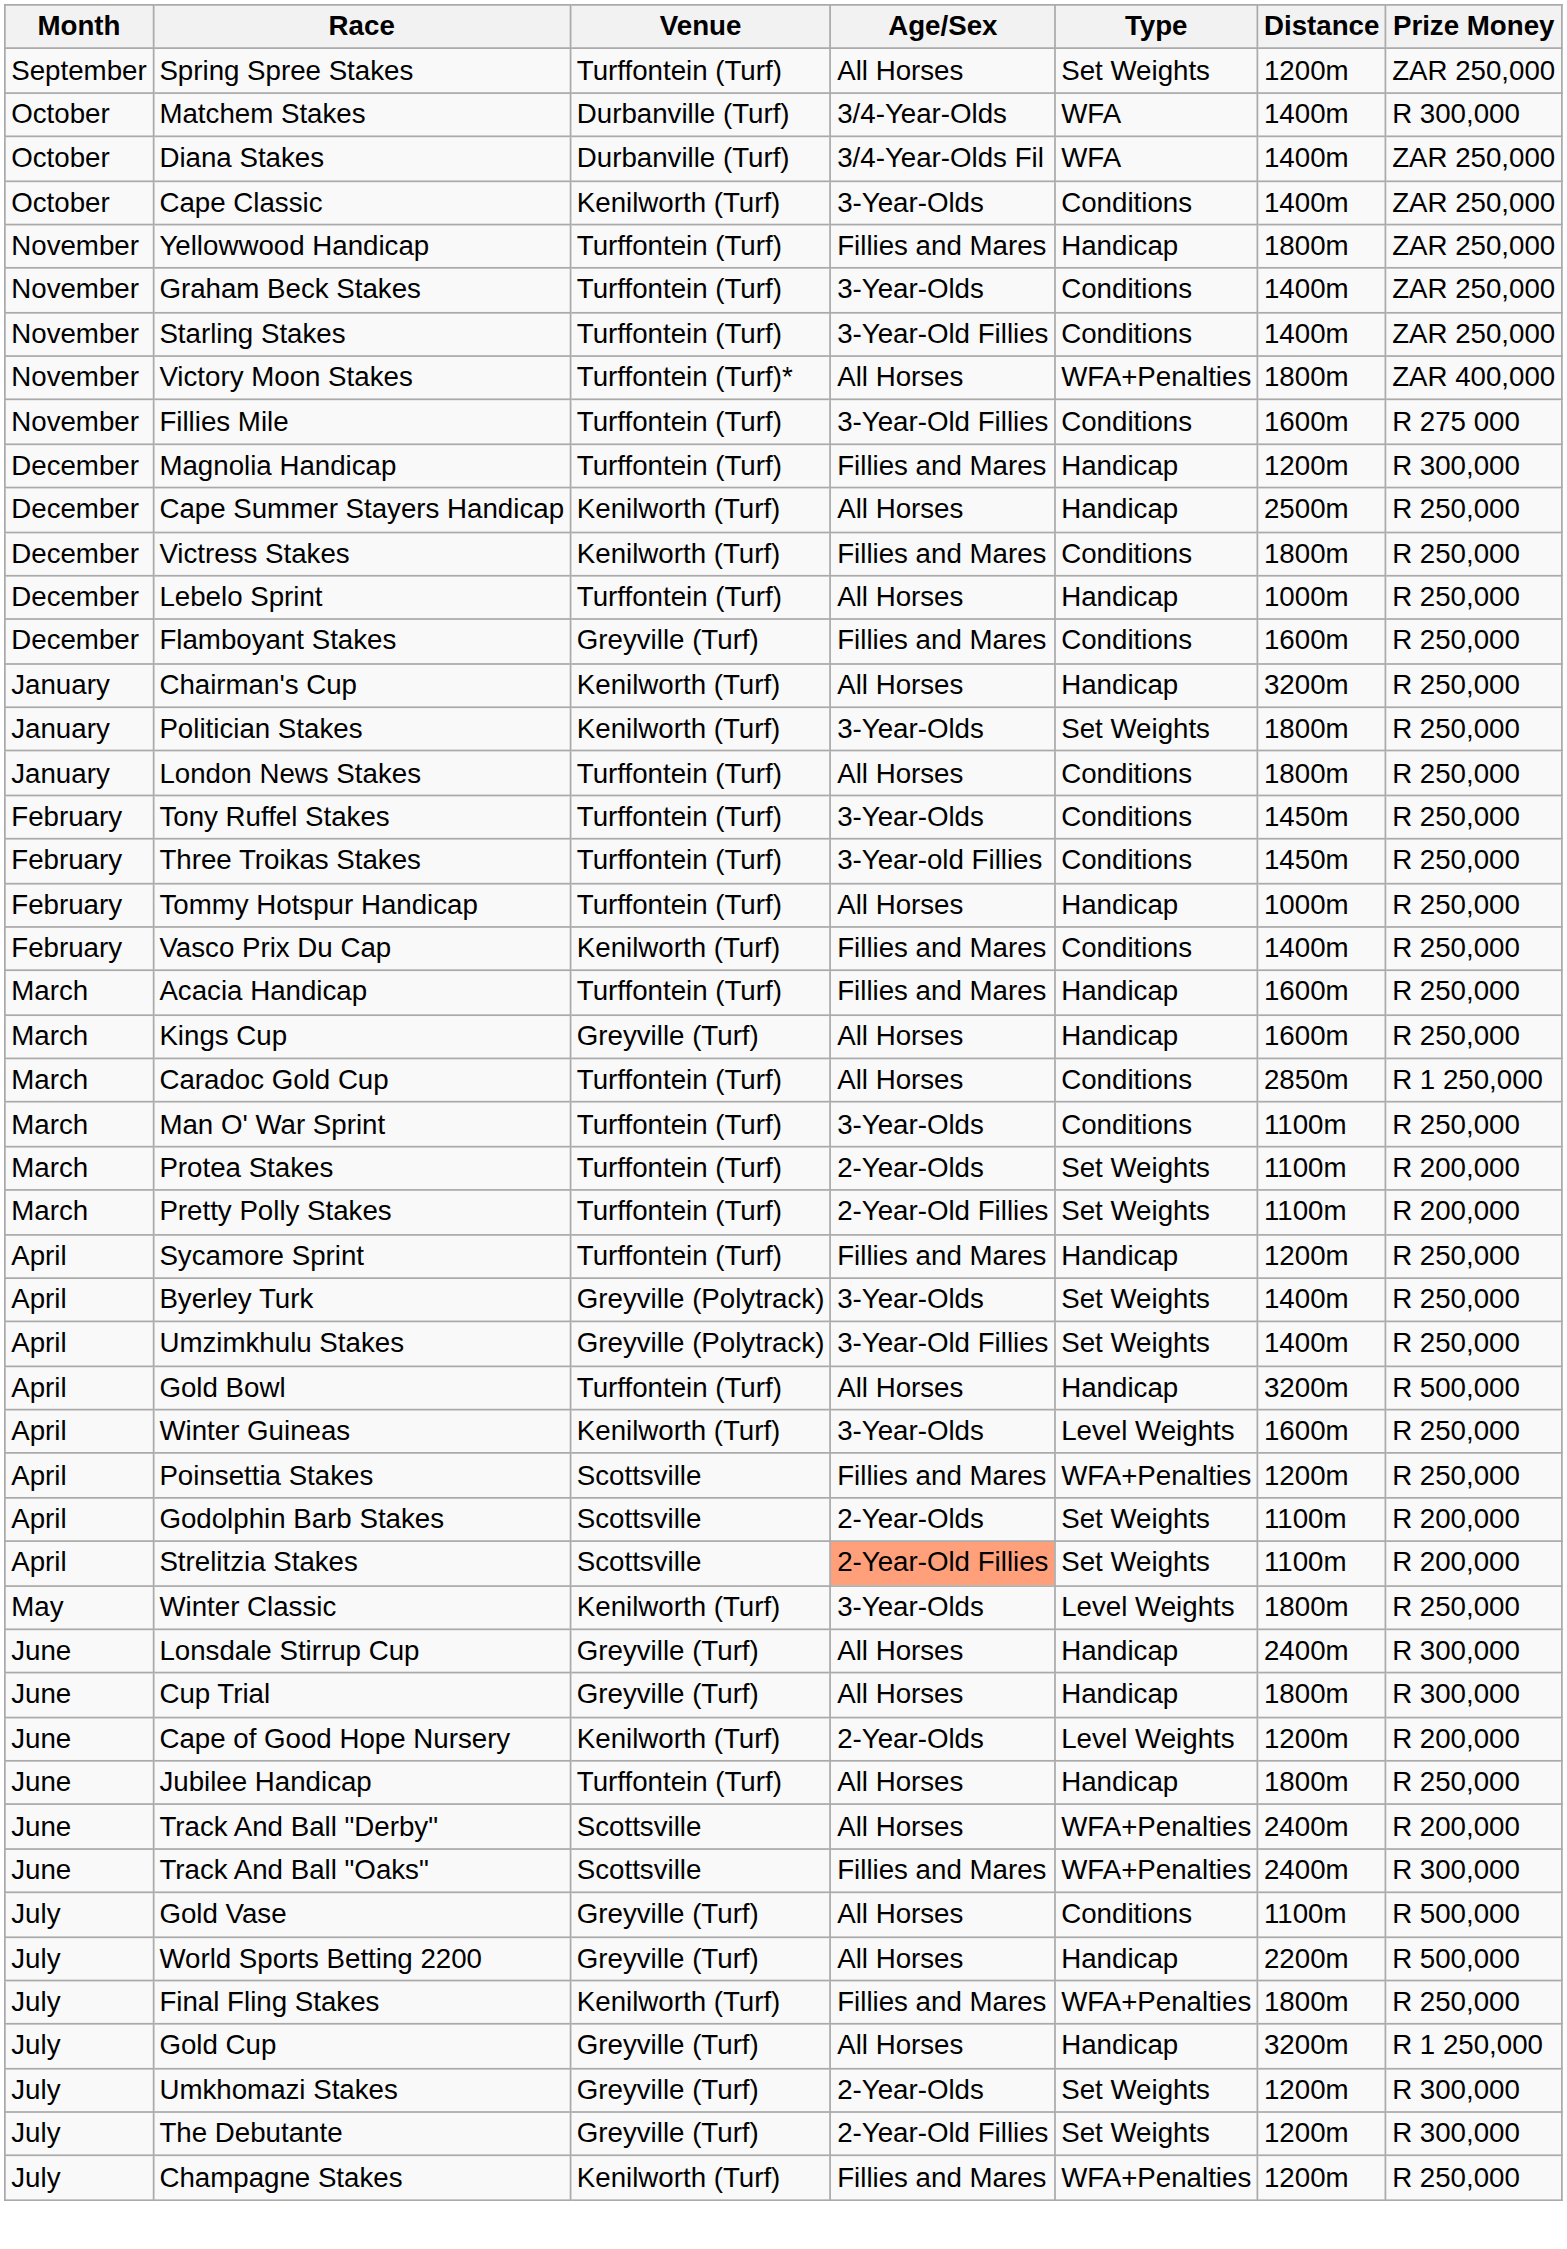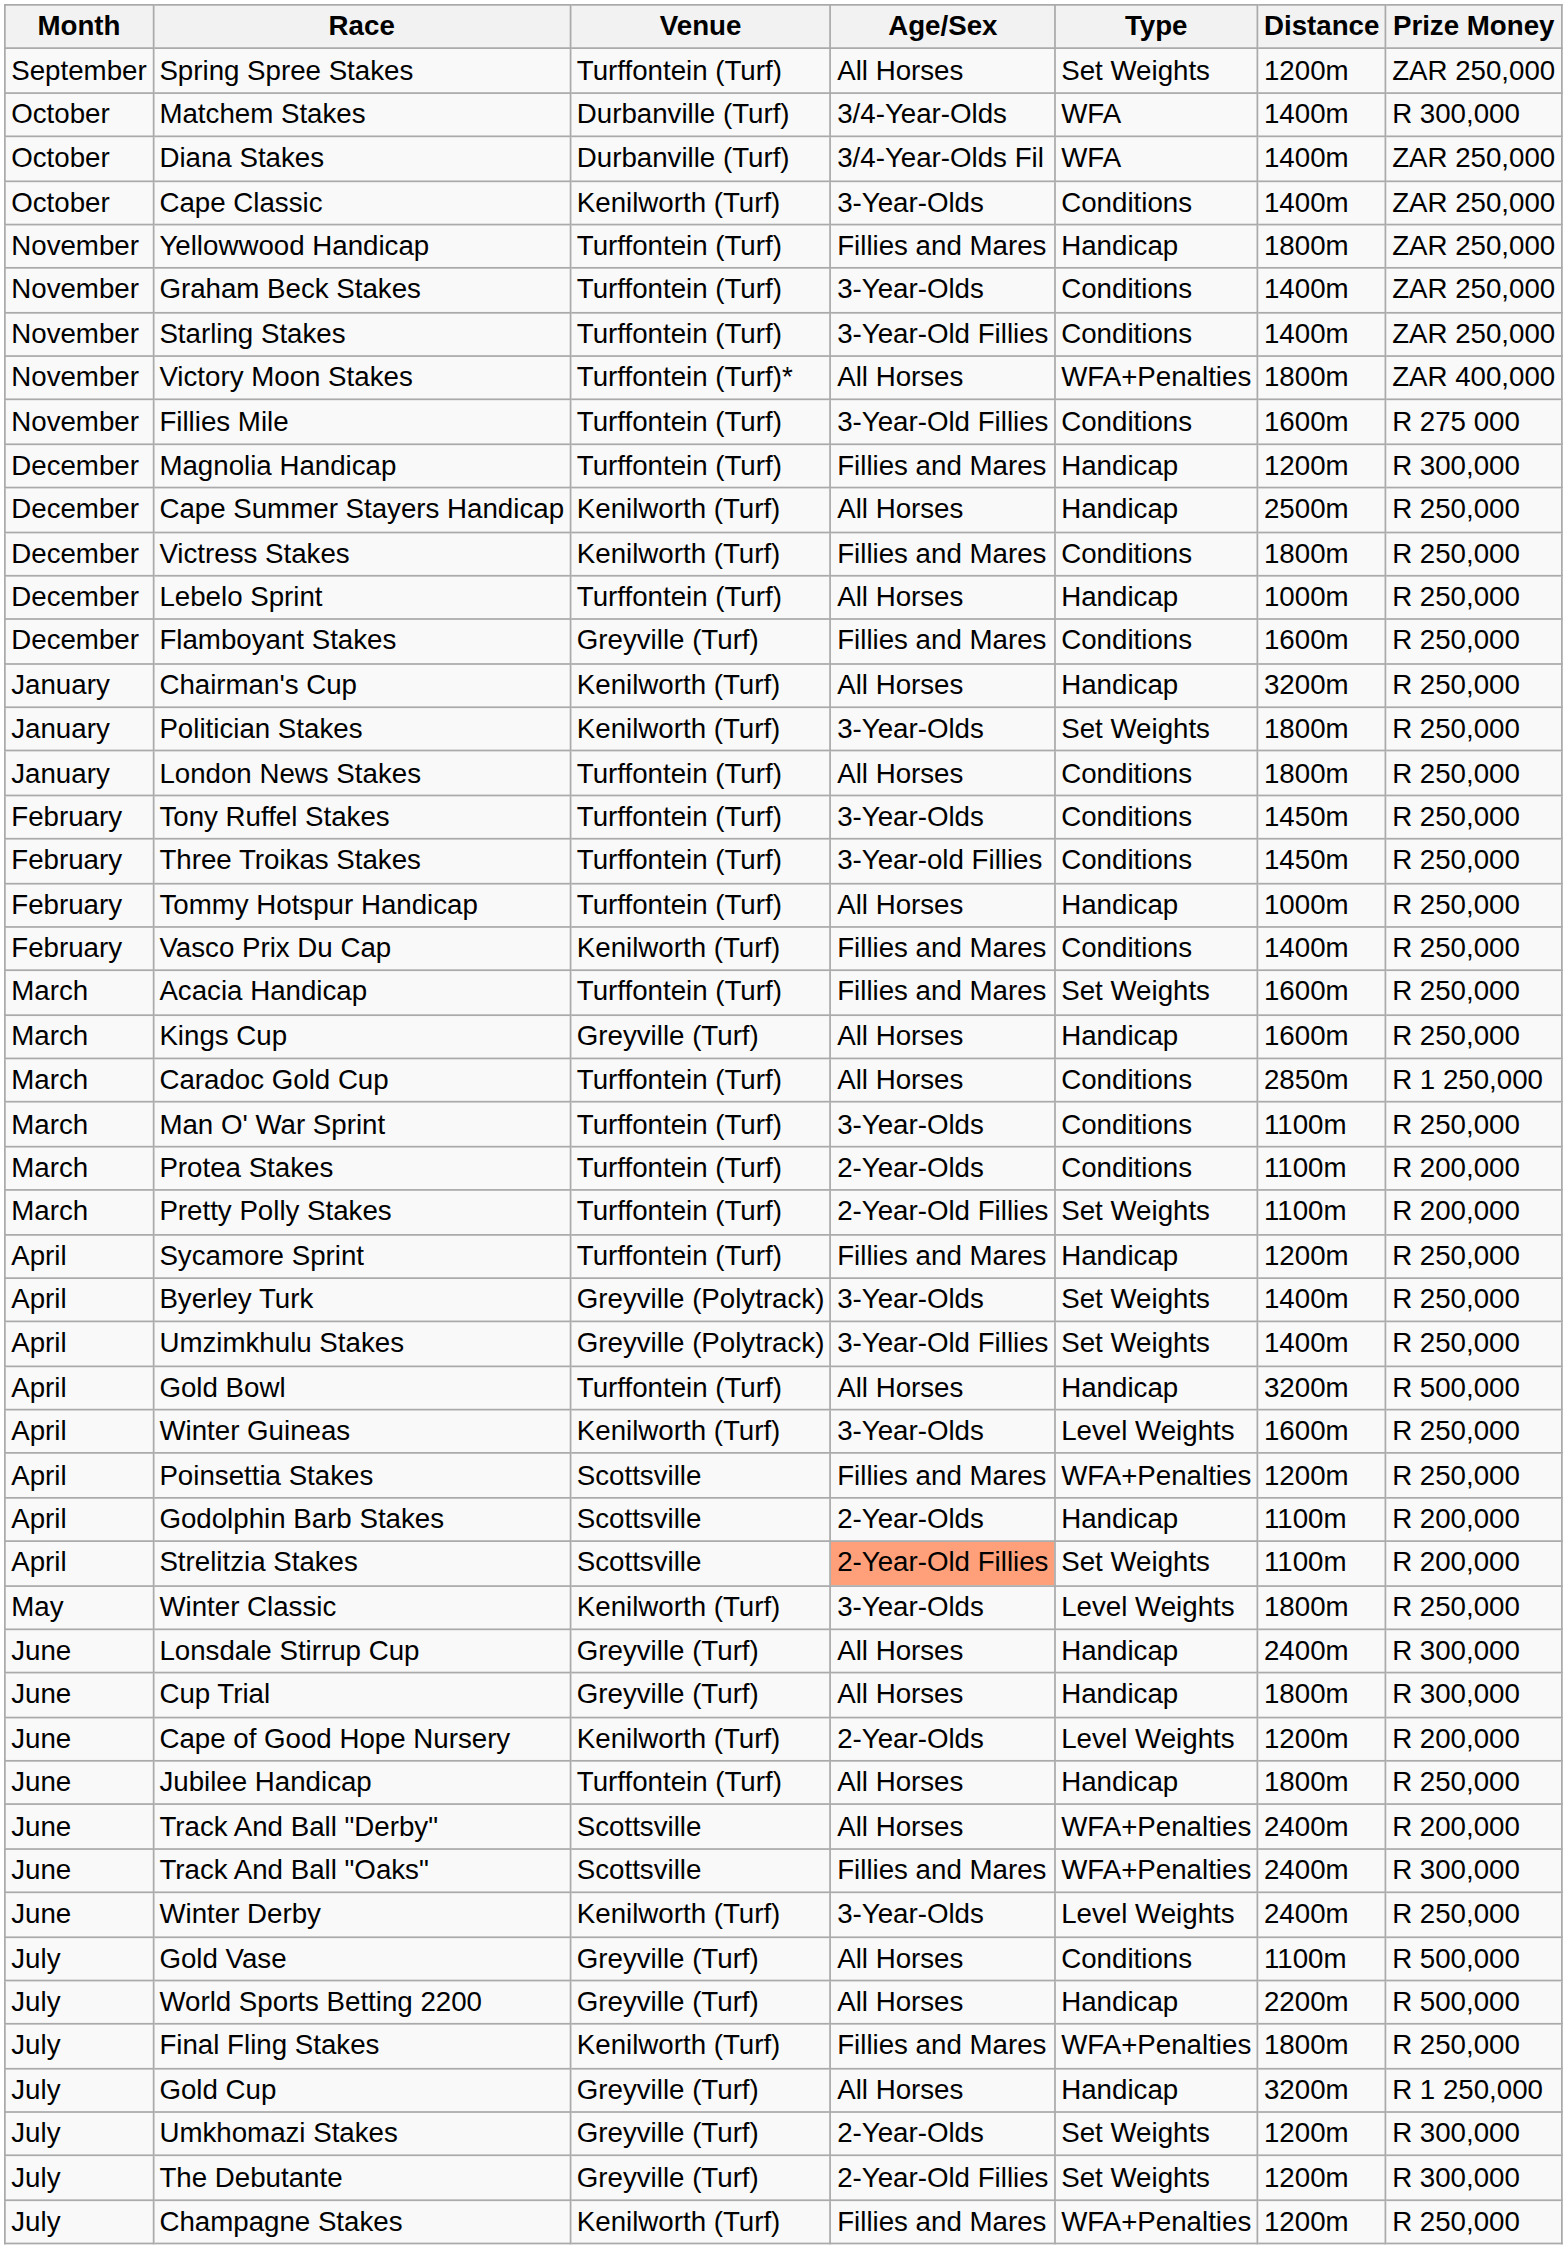 <table class="wikitable">
 <tr>
 <th>Month</th>
 <th>Race</th>
 <th>Venue</th>
 <th>Age/Sex</th>
 <th>Type</th>
 <th>Distance</th>
 <th>Prize Money</th>
 </tr>
 <tr>
 <td>September</td>
 <td>Spring Spree Stakes</td>
 <td>Turffontein (Turf)</td>
 <td>All Horses</td>
 <td>Set Weights</td>
 <td>1200m</td>
 <td>ZAR 250,000</td>
 </tr>
 <tr>
 <td>October</td>
 <td>Matchem Stakes</td>
 <td>Durbanville (Turf)</td>
 <td>3/4-Year-Olds</td>
 <td>WFA</td>
 <td>1400m</td>
 <td>R 300,000</td>
 </tr>
 <tr>
 <td>October</td>
 <td>Diana Stakes</td>
 <td>Durbanville (Turf)</td>
 <td>3/4-Year-Olds Fil</td>
 <td>WFA</td>
 <td>1400m</td>
 <td>ZAR 250,000</td>
 </tr>
 <tr>
 <td>October</td>
 <td>Cape Classic</td>
 <td>Kenilworth (Turf)</td>
 <td>3-Year-Olds</td>
 <td>Conditions</td>
 <td>1400m</td>
 <td>ZAR 250,000</td>
 </tr>
 <tr>
 <td>November</td>
 <td>Yellowwood Handicap</td>
 <td>Turffontein (Turf)</td>
 <td>Fillies and Mares</td>
 <td>Handicap</td>
 <td>1800m</td>
 <td>ZAR 250,000</td>
 </tr>
 <tr>
 <td>November</td>
 <td>Graham Beck Stakes</td>
 <td>Turffontein (Turf)</td>
 <td>3-Year-Olds</td>
 <td>Conditions</td>
 <td>1400m</td>
 <td>ZAR 250,000</td>
 </tr>
 <tr>
 <td>November</td>
 <td>Starling Stakes</td>
 <td>Turffontein (Turf)</td>
 <td>3-Year-Old Fillies</td>
 <td>Conditions</td>
 <td>1400m</td>
 <td>ZAR 250,000</td>
 </tr>
 <tr>
 <td>November</td>
 <td>Victory Moon Stakes</td>
 <td>Turffontein (Turf)*</td>
 <td>All Horses</td>
 <td>WFA+Penalties</td>
 <td>1800m</td>
 <td>ZAR 400,000</td>
 </tr>
 <tr>
 <td>November</td>
 <td>Fillies Mile</td>
 <td>Turffontein (Turf)</td>
 <td>3-Year-Old Fillies</td>
 <td>Conditions</td>
 <td>1600m</td>
 <td>R 275 000</td>
 </tr>
 <tr>
 <td>December</td>
 <td>Magnolia Handicap</td>
 <td>Turffontein (Turf)</td>
 <td>Fillies and Mares</td>
 <td>Handicap</td>
 <td>1200m</td>
 <td>R 300,000</td>
 </tr>
 <tr>
 <td>December</td>
 <td>Cape Summer Stayers Handicap</td>
 <td>Kenilworth (Turf)</td>
 <td>All Horses</td>
 <td>Handicap</td>
 <td>2500m</td>
 <td>R 250,000</td>
 </tr>
 <tr>
 <td>December</td>
 <td>Victress Stakes</td>
 <td>Kenilworth (Turf)</td>
 <td>Fillies and Mares</td>
 <td>Conditions</td>
 <td>1800m</td>
 <td>R 250,000</td>
 </tr>
 <tr>
 <td>December</td>
 <td>Lebelo Sprint</td>
 <td>Turffontein (Turf)</td>
 <td>All Horses</td>
 <td>Handicap</td>
 <td>1000m</td>
 <td>R 250,000</td>
 </tr>
 <tr>
 <td>December</td>
 <td>Flamboyant Stakes</td>
 <td>Greyville (Turf)</td>
 <td>Fillies and Mares</td>
 <td>Conditions</td>
 <td>1600m</td>
 <td>R 250,000</td>
 </tr>
 <tr>
 <td>January</td>
 <td>Chairman's Cup</td>
 <td>Kenilworth (Turf)</td>
 <td>All Horses</td>
 <td>Handicap</td>
 <td>3200m</td>
 <td>R 250,000</td>
 </tr>
 <tr>
 <td>January</td>
 <td>Politician Stakes</td>
 <td>Kenilworth (Turf)</td>
 <td>3-Year-Olds</td>
 <td>Set Weights</td>
 <td>1800m</td>
 <td>R 250,000</td>
 </tr>
 <tr>
 <td>January</td>
 <td>London News Stakes</td>
 <td>Turffontein (Turf)</td>
 <td>All Horses</td>
 <td>Conditions</td>
 <td>1800m</td>
 <td>R 250,000</td>
 </tr>
 <tr>
 <td>February</td>
 <td>Tony Ruffel Stakes</td>
 <td>Turffontein (Turf)</td>
 <td>3-Year-Olds</td>
 <td>Conditions</td>
 <td>1450m</td>
 <td>R 250,000</td>
 </tr>
 <tr>
 <td>February</td>
 <td>Three Troikas Stakes</td>
 <td>Turffontein (Turf)</td>
 <td>3-Year-old Fillies</td>
 <td>Conditions</td>
 <td>1450m</td>
 <td>R 250,000</td>
 </tr>
 <tr>
 <td>February</td>
 <td>Tommy Hotspur Handicap</td>
 <td>Turffontein (Turf)</td>
 <td>All Horses</td>
 <td>Handicap</td>
 <td>1000m</td>
 <td>R 250,000</td>
 </tr>
 <tr>
 <td>February</td>
 <td>Vasco Prix Du Cap</td>
 <td>Kenilworth (Turf)</td>
 <td>Fillies and Mares</td>
 <td>Conditions</td>
 <td>1400m</td>
 <td>R 250,000</td>
 </tr>
 <tr>
 <td>March</td>
 <td>Acacia Handicap</td>
 <td>Turffontein (Turf)</td>
 <td>Fillies and Mares</td>
-<td>Handicap</td>
+<td>Set Weights</td>
 <td>1600m</td>
 <td>R 250,000</td>
 </tr>
 <tr>
 <td>March</td>
 <td>Kings Cup</td>
 <td>Greyville (Turf)</td>
 <td>All Horses</td>
 <td>Handicap</td>
 <td>1600m</td>
 <td>R 250,000</td>
 </tr>
 <tr>
 <td>March</td>
 <td>Caradoc Gold Cup</td>
 <td>Turffontein (Turf)</td>
 <td>All Horses</td>
 <td>Conditions</td>
 <td>2850m</td>
 <td>R 1 250,000</td>
 </tr>
 <tr>
 <td>March</td>
 <td>Man O' War Sprint</td>
 <td>Turffontein (Turf)</td>
 <td>3-Year-Olds</td>
 <td>Conditions</td>
 <td>1100m</td>
 <td>R 250,000</td>
 </tr>
 <tr>
 <td>March</td>
 <td>Protea Stakes</td>
 <td>Turffontein (Turf)</td>
 <td>2-Year-Olds</td>
-<td>Set Weights</td>
+<td>Conditions</td>
 <td>1100m</td>
 <td>R 200,000</td>
 </tr>
 <tr>
 <td>March</td>
 <td>Pretty Polly Stakes</td>
 <td>Turffontein (Turf)</td>
 <td>2-Year-Old Fillies</td>
 <td>Set Weights</td>
 <td>1100m</td>
 <td>R 200,000</td>
 </tr>
 <tr>
 <td>April</td>
 <td>Sycamore Sprint</td>
 <td>Turffontein (Turf)</td>
 <td>Fillies and Mares</td>
 <td>Handicap</td>
 <td>1200m</td>
 <td>R 250,000</td>
 </tr>
 <tr>
 <td>April</td>
 <td>Byerley Turk</td>
 <td>Greyville (Polytrack)</td>
 <td>3-Year-Olds</td>
 <td>Set Weights</td>
 <td>1400m</td>
 <td>R 250,000</td>
 </tr>
 <tr>
 <td>April</td>
 <td>Umzimkhulu Stakes</td>
 <td>Greyville (Polytrack)</td>
 <td>3-Year-Old Fillies</td>
 <td>Set Weights</td>
 <td>1400m</td>
 <td>R 250,000</td>
 </tr>
 <tr>
 <td>April</td>
 <td>Gold Bowl</td>
 <td>Turffontein (Turf)</td>
 <td>All Horses</td>
 <td>Handicap</td>
 <td>3200m</td>
 <td>R 500,000</td>
 </tr>
 <tr>
 <td>April</td>
 <td>Winter Guineas</td>
 <td>Kenilworth (Turf)</td>
 <td>3-Year-Olds</td>
 <td>Level Weights</td>
 <td>1600m</td>
 <td>R 250,000</td>
 </tr>
 <tr>
 <td>April</td>
 <td>Poinsettia Stakes</td>
 <td>Scottsville</td>
 <td>Fillies and Mares</td>
 <td>WFA+Penalties</td>
 <td>1200m</td>
 <td>R 250,000</td>
 </tr>
 <tr>
 <td>April</td>
 <td>Godolphin Barb Stakes</td>
 <td>Scottsville</td>
 <td>2-Year-Olds</td>
-<td>Set Weights</td>
+<td>Handicap</td>
 <td>1100m</td>
 <td>R 200,000</td>
 </tr>
 <tr>
 <td>April</td>
 <td>Strelitzia Stakes</td>
 <td>Scottsville</td>
 <td style="background: lightsalmon;">2-Year-Old Fillies</td>
 <td>Set Weights</td>
 <td>1100m</td>
 <td>R 200,000</td>
 </tr>
 <tr>
 <td>May</td>
 <td>Winter Classic</td>
 <td>Kenilworth (Turf)</td>
 <td>3-Year-Olds</td>
 <td>Level Weights</td>
 <td>1800m</td>
 <td>R 250,000</td>
 </tr>
 <tr>
 <td>June</td>
 <td>Lonsdale Stirrup Cup</td>
 <td>Greyville (Turf)</td>
 <td>All Horses</td>
 <td>Handicap</td>
 <td>2400m</td>
 <td>R 300,000</td>
 </tr>
 <tr>
 <td>June</td>
 <td>Cup Trial</td>
 <td>Greyville (Turf)</td>
 <td>All Horses</td>
 <td>Handicap</td>
 <td>1800m</td>
 <td>R 300,000</td>
 </tr>
 <tr>
 <td>June</td>
 <td>Cape of Good Hope Nursery</td>
 <td>Kenilworth (Turf)</td>
 <td>2-Year-Olds</td>
 <td>Level Weights</td>
 <td>1200m</td>
 <td>R 200,000</td>
 </tr>
 <tr>
 <td>June</td>
 <td>Jubilee Handicap</td>
 <td>Turffontein (Turf)</td>
 <td>All Horses</td>
 <td>Handicap</td>
 <td>1800m</td>
 <td>R 250,000</td>
 </tr>
 <tr>
 <td>June</td>
 <td>Track And Ball "Derby"</td>
 <td>Scottsville</td>
 <td>All Horses</td>
 <td>WFA+Penalties</td>
 <td>2400m</td>
 <td>R 200,000</td>
 </tr>
 <tr>
 <td>June</td>
 <td>Track And Ball "Oaks"</td>
 <td>Scottsville</td>
 <td>Fillies and Mares</td>
 <td>WFA+Penalties</td>
 <td>2400m</td>
 <td>R 300,000</td>
 </tr>
 <tr>
+<td>June</td>
+<td>Winter Derby</td>
+<td>Kenilworth (Turf)</td>
+<td>3-Year-Olds</td>
+<td>Level Weights</td>
+<td>2400m</td>
+<td>R 250,000</td>
+</tr>
+<tr>
 <td>July</td>
 <td>Gold Vase</td>
 <td>Greyville (Turf)</td>
 <td>All Horses</td>
 <td>Conditions</td>
 <td>1100m</td>
 <td>R 500,000</td>
 </tr>
 <tr>
 <td>July</td>
 <td>World Sports Betting 2200</td>
 <td>Greyville (Turf)</td>
 <td>All Horses</td>
 <td>Handicap</td>
 <td>2200m</td>
 <td>R 500,000</td>
 </tr>
 <tr>
 <td>July</td>
 <td>Final Fling Stakes</td>
 <td>Kenilworth (Turf)</td>
 <td>Fillies and Mares</td>
 <td>WFA+Penalties</td>
 <td>1800m</td>
 <td>R 250,000</td>
 </tr>
 <tr>
 <td>July</td>
 <td>Gold Cup</td>
 <td>Greyville (Turf)</td>
 <td>All Horses</td>
 <td>Handicap</td>
 <td>3200m</td>
 <td>R 1 250,000</td>
 </tr>
 <tr>
 <td>July</td>
 <td>Umkhomazi Stakes</td>
 <td>Greyville (Turf)</td>
 <td>2-Year-Olds</td>
 <td>Set Weights</td>
 <td>1200m</td>
 <td>R 300,000</td>
 </tr>
 <tr>
 <td>July</td>
 <td>The Debutante</td>
 <td>Greyville (Turf)</td>
 <td>2-Year-Old Fillies</td>
 <td>Set Weights</td>
 <td>1200m</td>
 <td>R 300,000</td>
 </tr>
 <tr>
 <td>July</td>
 <td>Champagne Stakes</td>
 <td>Kenilworth (Turf)</td>
 <td>Fillies and Mares</td>
 <td>WFA+Penalties</td>
 <td>1200m</td>
 <td>R 250,000</td>
 </tr>
 </table>
